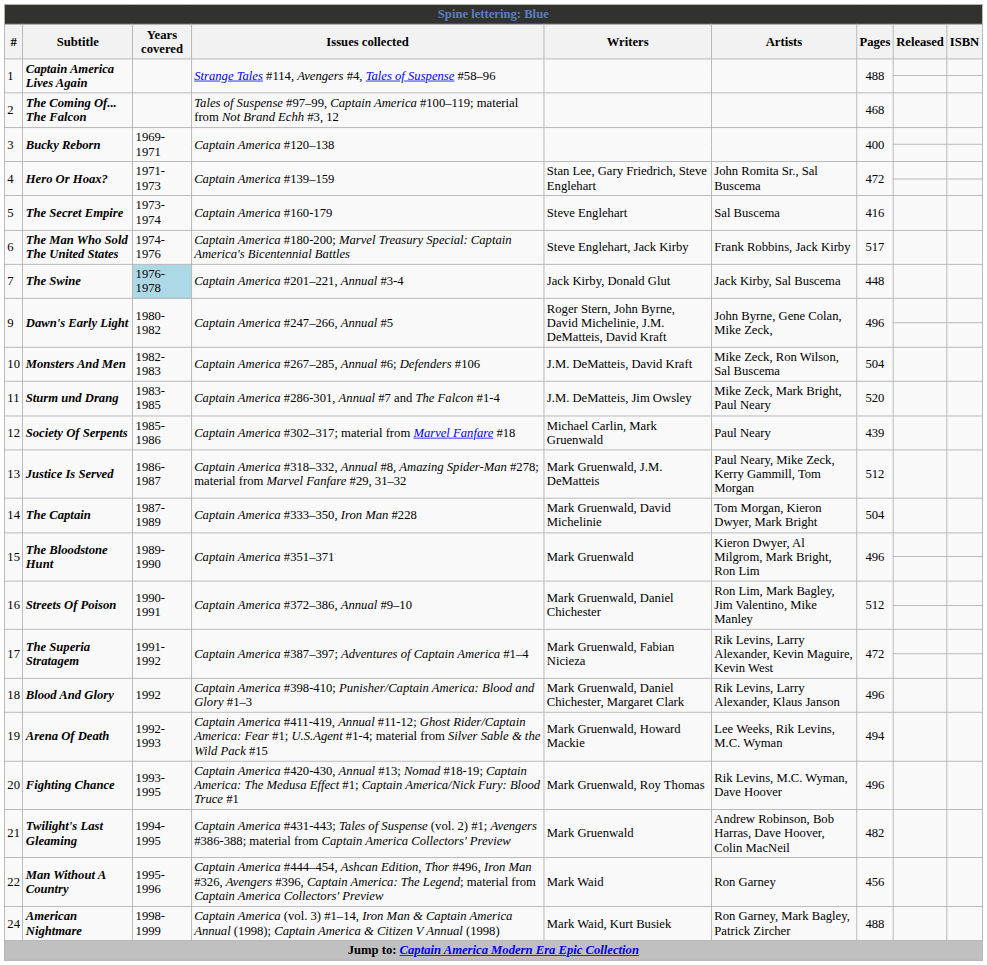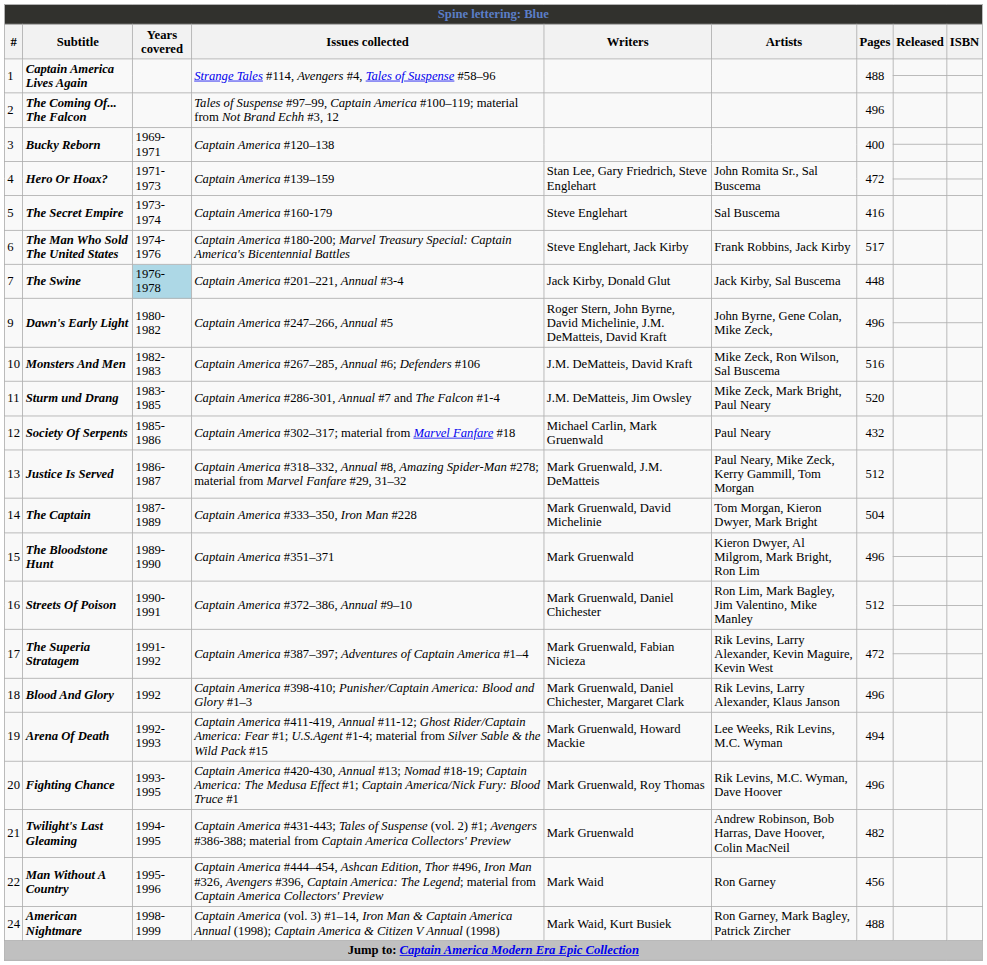 <table class="wikitable sortable" width=98%>
 <tr>
 <th colspan=9 style="background-color: #31312D; color: #5B7EC7;">Spine lettering: Blue</th>
 </tr>
 <tr>
 <th class="unsortable">#</th>
 <th class="unsortable">Subtitle</th>
 <th>Years covered</th>
 <th class="unsortable">Issues collected</th>
 <th class="unsortable">Writers</th>
 <th class="unsortable">Artists</th>
 <th class="unsortable">Pages</th>
 <th>Released</th>
 <th class="unsortable">ISBN</th>
 </tr>
 <tr>
 <td rowspan=2>1</td>
 <td rowspan=2><strong><em>Captain America Lives Again</em></strong></td>
 <td rowspan=2></td>
 <td rowspan=2><em><a href='#'>Strange Tales</a></em> #114, <em>Avengers</em> #4, <em><a href='#'>Tales of Suspense</a></em> #58–96</td>
 <td rowspan=2></td>
 <td rowspan=2></td>
 <td style="text-align: center;" rowspan=2>488</td>
 <td></td>
 <td></td>
 </tr>
 <tr>
 <td></td>
 <td></td>
 </tr>
 <tr>
 <td>2</td>
 <td><strong><em>The Coming Of... The Falcon</em></strong></td>
 <td></td>
 <td><em>Tales of Suspense</em> #97–99, <em>Captain America</em> #100–119; material from <em>Not Brand Echh</em> #3, 12</td>
 <td></td>
 <td></td>
-<td style="text-align: center;">468</td>
+<td style="text-align: center;">496</td>
 <td></td>
 <td></td>
 </tr>
 <tr>
 <td rowspan=2>3</td>
 <td rowspan=2><strong><em>Bucky Reborn</em></strong></td>
 <td rowspan=2>1969-1971</td>
 <td rowspan=2><em>Captain America</em> #120–138</td>
 <td rowspan=2></td>
 <td rowspan=2></td>
 <td style="text-align: center;" rowspan=2>400</td>
 <td></td>
 <td></td>
 </tr>
 <tr>
 <td></td>
 <td></td>
 </tr>
 <tr>
 <td rowspan=2>4</td>
 <td rowspan=2><strong><em>Hero Or Hoax?</em></strong></td>
 <td rowspan=2>1971-1973</td>
 <td rowspan=2><em>Captain America</em> #139–159</td>
 <td rowspan=2>Stan Lee, Gary Friedrich, Steve Englehart</td>
 <td rowspan=2>John Romita Sr., Sal Buscema</td>
 <td style="text-align: center;" rowspan=2>472</td>
 <td></td>
 <td></td>
 </tr>
 <tr>
 <td></td>
 <td></td>
 </tr>
 <tr>
 <td>5</td>
 <td><strong><em>The Secret Empire</em></strong></td>
 <td>1973-1974</td>
 <td><em>Captain America</em> #160-179</td>
 <td>Steve Englehart</td>
 <td>Sal Buscema</td>
 <td style="text-align: center;">416</td>
 <td></td>
 <td></td>
 </tr>
 <tr>
 <td>6</td>
 <td><strong><em>The Man Who Sold The United States</em></strong></td>
 <td>1974-1976</td>
 <td><em>Captain America</em> #180-200; <em>Marvel Treasury Special: Captain America's Bicentennial Battles</em></td>
 <td>Steve Englehart, Jack Kirby</td>
 <td>Frank Robbins, Jack Kirby</td>
 <td style="text-align: center;">517</td>
 <td></td>
 <td></td>
 </tr>
 <tr>
 <td>7</td>
 <td><strong><em>The Swine</em></strong></td>
 <td style="background: lightblue;">1976-1978</td>
 <td><em>Captain America</em> #201–221, <em>Annual</em> #3-4</td>
 <td>Jack Kirby, Donald Glut</td>
 <td>Jack Kirby, Sal Buscema</td>
 <td style="text-align: center;">448</td>
 <td></td>
 <td></td>
 </tr>
 <tr>
 <td rowspan=2>9</td>
 <td rowspan=2><strong><em>Dawn's Early Light</em></strong></td>
 <td rowspan=2>1980-1982</td>
 <td rowspan=2><em>Captain America</em> #247–266, <em>Annual</em> #5</td>
 <td rowspan=2>Roger Stern, John Byrne, David Michelinie, J.M. DeMatteis, David Kraft</td>
 <td rowspan=2>John Byrne, Gene Colan, Mike Zeck,</td>
 <td style="text-align: center;" rowspan=2>496</td>
 <td></td>
 <td></td>
 </tr>
 <tr>
 <td></td>
 <td></td>
 </tr>
 <tr>
 <td>10</td>
 <td><strong><em>Monsters And Men</em></strong></td>
 <td>1982-1983</td>
 <td><em>Captain America</em> #267–285, <em>Annual</em> #6; <em>Defenders</em> #106</td>
 <td>J.M. DeMatteis, David Kraft</td>
 <td>Mike Zeck, Ron Wilson, Sal Buscema</td>
-<td style="text-align: center;">504</td>
+<td style="text-align: center;">516</td>
 <td></td>
 <td></td>
 </tr>
 <tr>
 <td>11</td>
 <td><strong><em>Sturm und Drang</em></strong></td>
 <td>1983-1985</td>
 <td><em>Captain America</em> #286-301, <em>Annual</em> #7 and <em>The Falcon</em> #1-4</td>
 <td>J.M. DeMatteis, Jim Owsley</td>
 <td>Mike Zeck, Mark Bright, Paul Neary</td>
 <td style="text-align: center;">520</td>
 <td></td>
 <td></td>
 </tr>
 <tr>
 <td>12</td>
 <td><strong><em>Society Of Serpents</em></strong></td>
 <td>1985-1986</td>
 <td><em>Captain America</em> #302–317; material from <em><a href='#'>Marvel Fanfare</a></em> #18</td>
 <td>Michael Carlin, Mark Gruenwald</td>
 <td>Paul Neary</td>
-<td style="text-align: center;">439</td>
+<td style="text-align: center;">432</td>
 <td></td>
 <td></td>
 </tr>
 <tr>
 <td>13</td>
 <td><strong><em>Justice Is Served</em></strong></td>
 <td>1986-1987</td>
 <td><em>Captain America</em> #318–332, <em>Annual</em> #8, <em>Amazing Spider-Man</em> #278; material from  <em>Marvel Fanfare</em> #29, 31–32</td>
 <td>Mark Gruenwald, J.M. DeMatteis</td>
 <td>Paul Neary, Mike Zeck, Kerry Gammill, Tom Morgan</td>
 <td style="text-align: center;">512</td>
 <td></td>
 <td></td>
 </tr>
 <tr>
 <td>14</td>
 <td><strong><em>The Captain</em></strong></td>
 <td>1987-1989</td>
 <td><em>Captain America</em> #333–350, <em>Iron Man</em> #228</td>
 <td>Mark Gruenwald, David Michelinie</td>
 <td>Tom Morgan, Kieron Dwyer, Mark Bright</td>
 <td style="text-align: center;">504</td>
 <td></td>
 <td></td>
 </tr>
 <tr>
 <td rowspan=2>15</td>
 <td rowspan=2><strong><em>The Bloodstone Hunt</em></strong></td>
 <td rowspan=2>1989-1990</td>
 <td rowspan=2><em>Captain America</em> #351–371</td>
 <td rowspan=2>Mark Gruenwald</td>
 <td rowspan=2>Kieron Dwyer, Al Milgrom, Mark Bright, Ron Lim</td>
 <td style="text-align: center;" rowspan=2>496</td>
 <td></td>
 <td></td>
 </tr>
 <tr>
 <td></td>
 <td></td>
 </tr>
 <tr>
 <td rowspan=2>16</td>
 <td rowspan=2><strong><em>Streets Of Poison</em></strong></td>
 <td rowspan=2>1990-1991</td>
 <td rowspan=2><em>Captain America</em> #372–386, <em>Annual</em> #9–10</td>
 <td rowspan=2>Mark Gruenwald, Daniel Chichester</td>
 <td rowspan=2>Ron Lim, Mark Bagley, Jim Valentino, Mike Manley</td>
 <td style="text-align: center;" rowspan=2>512</td>
 <td></td>
 <td></td>
 </tr>
 <tr>
 <td></td>
 <td></td>
 </tr>
 <tr>
 <td rowspan=2>17</td>
 <td rowspan=2><strong><em>The Superia Stratagem</em></strong></td>
 <td rowspan=2>1991-1992</td>
 <td rowspan=2><em>Captain America</em> #387–397; <em>Adventures of Captain America</em> #1–4</td>
 <td rowspan=2>Mark Gruenwald, Fabian Nicieza</td>
 <td rowspan=2>Rik Levins, Larry Alexander, Kevin Maguire, Kevin West</td>
 <td style="text-align: center;" rowspan=2>472</td>
 <td></td>
 <td></td>
 </tr>
 <tr>
 <td></td>
 <td></td>
 </tr>
 <tr>
 <td>18</td>
 <td><strong><em>Blood And Glory</em></strong></td>
 <td>1992</td>
 <td><em>Captain America</em> #398-410; <em>Punisher/Captain America: Blood and Glory</em> #1–3</td>
 <td>Mark Gruenwald, Daniel Chichester, Margaret Clark</td>
 <td>Rik Levins, Larry Alexander, Klaus Janson</td>
 <td style="text-align: center;">496</td>
 <td></td>
 <td></td>
 </tr>
 <tr>
 <td>19</td>
 <td><strong><em>Arena Of Death</em></strong></td>
 <td>1992-1993</td>
 <td><em>Captain America</em> #411-419, <em>Annual</em> #11-12; <em>Ghost Rider/Captain America: Fear</em> #1; <em>U.S.Agent</em> #1-4; material from <em>Silver Sable & the Wild Pack</em> #15</td>
 <td>Mark Gruenwald, Howard Mackie</td>
 <td>Lee Weeks, Rik Levins, M.C. Wyman</td>
 <td style="text-align: center;">494</td>
 <td></td>
 <td></td>
 </tr>
 <tr>
 <td>20</td>
 <td><strong><em>Fighting Chance</em></strong></td>
 <td>1993-1995</td>
 <td><em>Captain America</em> #420-430, <em>Annual</em> #13; <em>Nomad</em> #18-19; <em>Captain America: The Medusa Effect</em> #1; <em>Captain America/Nick Fury: Blood Truce</em> #1</td>
 <td>Mark Gruenwald, Roy Thomas</td>
 <td>Rik Levins, M.C. Wyman, Dave Hoover</td>
 <td style="text-align: center;">496</td>
 <td></td>
 <td></td>
 </tr>
 <tr>
 <td>21</td>
 <td><strong><em>Twilight's Last Gleaming</em></strong></td>
 <td>1994-1995</td>
 <td><em>Captain America</em> #431-443; <em>Tales of Suspense</em> (vol. 2) #1; <em>Avengers</em> #386-388; material from <em>Captain America Collectors' Preview</em></td>
 <td>Mark Gruenwald</td>
 <td>Andrew Robinson, Bob Harras, Dave Hoover, Colin MacNeil</td>
 <td style="text-align: center;">482</td>
 <td></td>
 <td></td>
 </tr>
 <tr>
 <td>22</td>
 <td><strong><em>Man Without A Country</em></strong></td>
 <td>1995-1996</td>
 <td><em>Captain America</em> #444–454, <em>Ashcan Edition</em>, <em>Thor</em> #496, <em>Iron Man</em> #326, <em>Avengers</em> #396, <em>Captain America: The Legend</em>; material from <em>Captain America Collectors' Preview</em></td>
 <td>Mark Waid</td>
 <td>Ron Garney</td>
 <td style="text-align: center;">456</td>
 <td></td>
 <td></td>
 </tr>
 <tr>
 <td>24</td>
 <td><strong><em>American Nightmare</em></strong></td>
 <td>1998-1999</td>
 <td><em>Captain America</em> (vol. 3) #1–14, <em>Iron Man & Captain America Annual</em> (1998); <em>Captain America & Citizen V Annual</em> (1998)</td>
 <td>Mark Waid, Kurt Busiek</td>
 <td>Ron Garney, Mark Bagley, Patrick Zircher</td>
 <td style="text-align: center;">488</td>
 <td></td>
 <td></td>
 </tr>
 <tr>
 <th colspan=9 style="background-color: silver;">Jump to: <a href='#'><em>Captain America</em> <em>Modern Era Epic Collection</em></a></th>
 </tr>
 </table>
